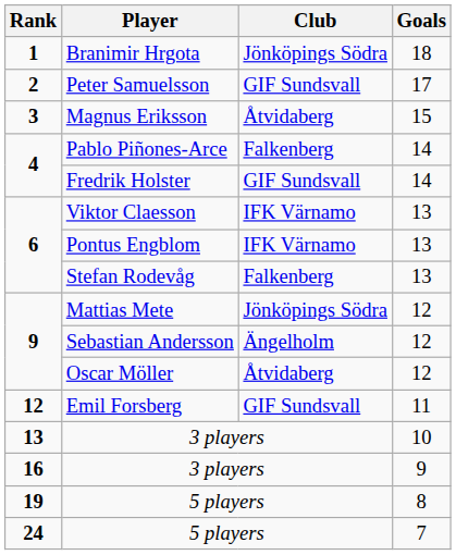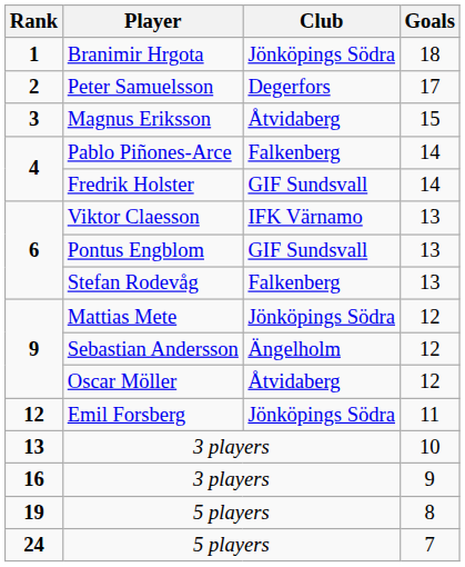 <table class="wikitable" style="text-align:center;">
 <tr>
 <th>Rank</th>
 <th>Player</th>
 <th>Club</th>
 <th>Goals</th>
 </tr>
 <tr>
 <td rowspan="1"><strong>1</strong></td>
 <td align="left"> <a href='#'>Branimir Hrgota</a></td>
 <td align="left"><a href='#'>Jönköpings Södra</a></td>
 <td>18</td>
 </tr>
 <tr>
 <td rowspan="1"><strong>2</strong></td>
 <td align="left"> <a href='#'>Peter Samuelsson</a></td>
-<td align="left"><a href='#'>GIF Sundsvall</a></td>
+<td align="left"><a href='#'>Degerfors</a></td>
 <td>17</td>
 </tr>
 <tr>
 <td rowspan="1"><strong>3</strong></td>
 <td align="left"> <a href='#'>Magnus Eriksson</a></td>
 <td align="left"><a href='#'>Åtvidaberg</a></td>
 <td>15</td>
 </tr>
 <tr>
 <td rowspan="2"><strong>4</strong></td>
 <td align="left"> <a href='#'>Pablo Piñones-Arce</a></td>
 <td align="left"><a href='#'>Falkenberg</a></td>
 <td>14</td>
 </tr>
 <tr>
 <td align="left"> <a href='#'>Fredrik Holster</a></td>
 <td align="left"><a href='#'>GIF Sundsvall</a></td>
 <td>14</td>
 </tr>
 <tr>
 <td rowspan="3"><strong>6</strong></td>
 <td align="left"> <a href='#'>Viktor Claesson</a></td>
 <td align="left"><a href='#'>IFK Värnamo</a></td>
 <td>13</td>
 </tr>
 <tr>
 <td align="left"> <a href='#'>Pontus Engblom</a></td>
-<td align="left"><a href='#'>IFK Värnamo</a></td>
+<td align="left"><a href='#'>GIF Sundsvall</a></td>
 <td>13</td>
 </tr>
 <tr>
 <td align="left"> <a href='#'>Stefan Rodevåg</a></td>
 <td align="left"><a href='#'>Falkenberg</a></td>
 <td>13</td>
 </tr>
 <tr>
 <td rowspan="3"><strong>9</strong></td>
 <td align="left"> <a href='#'>Mattias Mete</a></td>
 <td align="left"><a href='#'>Jönköpings Södra</a></td>
 <td>12</td>
 </tr>
 <tr>
 <td align="left"> <a href='#'>Sebastian Andersson</a></td>
 <td align="left"><a href='#'>Ängelholm</a></td>
 <td>12</td>
 </tr>
 <tr>
 <td align="left"> <a href='#'>Oscar Möller</a></td>
 <td align="left"><a href='#'>Åtvidaberg</a></td>
 <td>12</td>
 </tr>
 <tr>
 <td rowspan="1"><strong>12</strong></td>
 <td align="left"> <a href='#'>Emil Forsberg</a></td>
-<td align="left"><a href='#'>GIF Sundsvall</a></td>
+<td align="left"><a href='#'>Jönköpings Södra</a></td>
 <td>11</td>
 </tr>
 <tr>
 <td rowspan=1><strong>13</strong></td>
 <td colspan=2><em>3 players</em></td>
 <td rowspan=1>10</td>
 </tr>
 <tr>
 <td rowspan=1><strong>16</strong></td>
 <td colspan=2><em>3 players</em></td>
 <td rowspan=1>9</td>
 </tr>
 <tr>
 <td rowspan=1><strong>19</strong></td>
 <td colspan=2><em>5 players</em></td>
 <td rowspan=1>8</td>
 </tr>
 <tr>
 <td rowspan=1><strong>24</strong></td>
 <td colspan=2><em>5 players</em></td>
 <td rowspan=1>7</td>
 </tr>
 </table>
